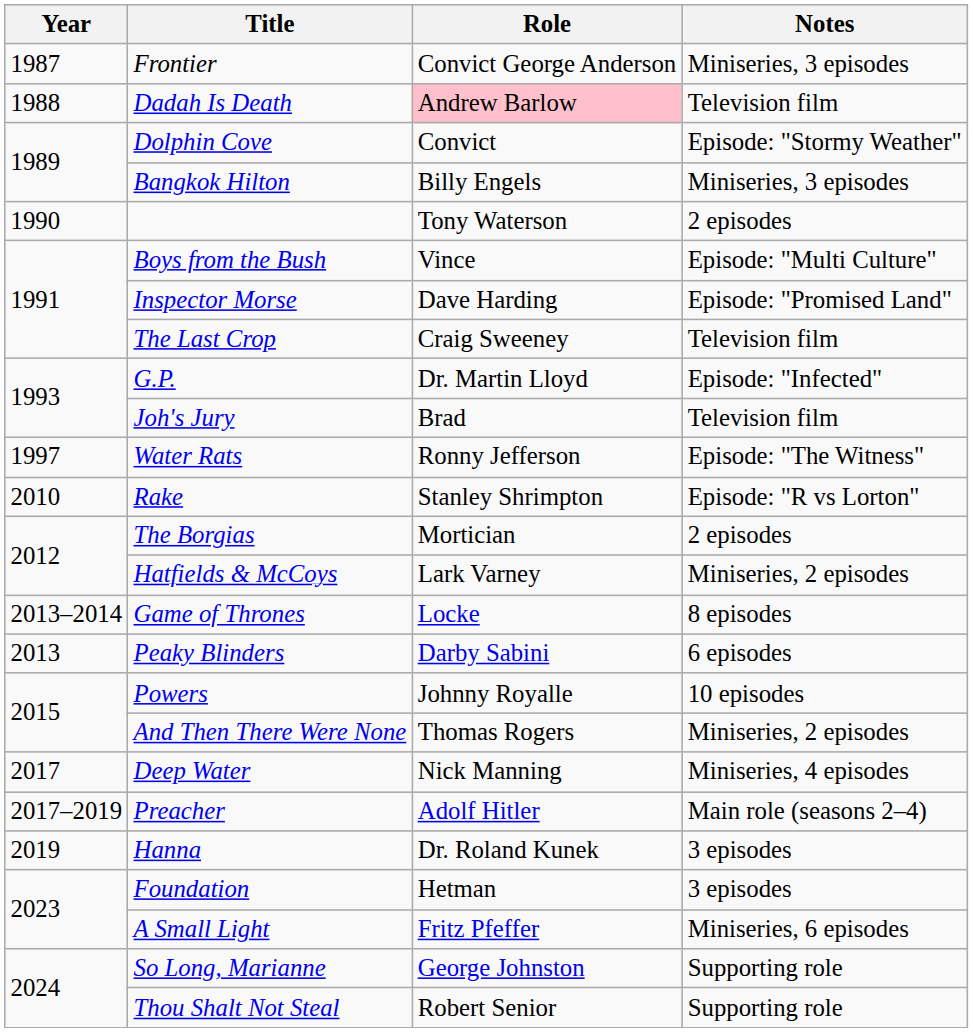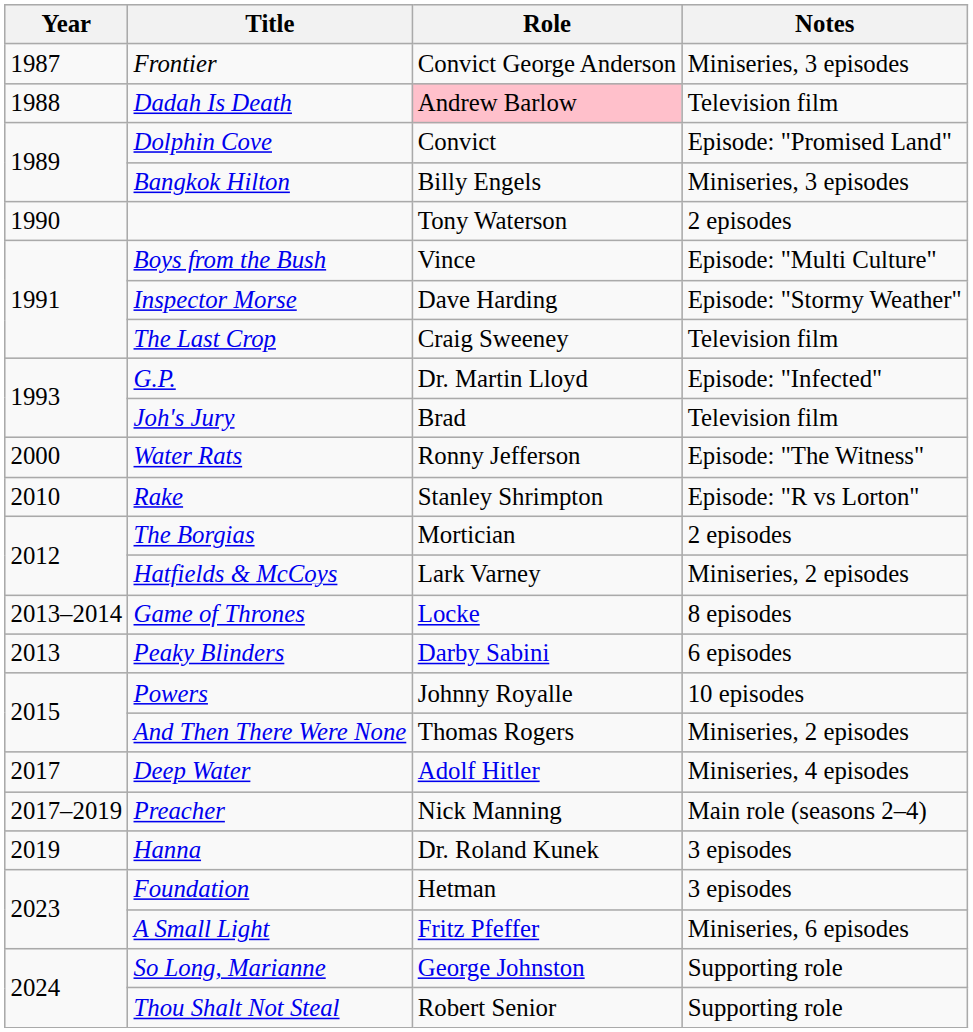 <table class="wikitable sortable">
 <tr>
 <th>Year</th>
 <th>Title</th>
 <th>Role</th>
 <th class="unsortable">Notes</th>
 </tr>
 <tr>
 <td>1987</td>
 <td><em>Frontier</em></td>
 <td>Convict George Anderson</td>
 <td>Miniseries, 3 episodes</td>
 </tr>
 <tr>
 <td>1988</td>
 <td><em><a href='#'>Dadah Is Death</a></em></td>
 <td style="background: pink;">Andrew Barlow</td>
 <td>Television film</td>
 </tr>
 <tr>
 <td rowspan="2">1989</td>
 <td><em><a href='#'>Dolphin Cove</a></em></td>
 <td>Convict</td>
-<td>Episode: "Stormy Weather"</td>
+<td>Episode: "Promised Land"</td>
 </tr>
 <tr>
 <td><em><a href='#'>Bangkok Hilton</a></em></td>
 <td>Billy Engels</td>
 <td>Miniseries, 3 episodes</td>
 </tr>
 <tr>
 <td>1990</td>
 <td><em></em></td>
 <td>Tony Waterson</td>
 <td>2 episodes</td>
 </tr>
 <tr>
 <td rowspan="3">1991</td>
 <td><em><a href='#'>Boys from the Bush</a></em></td>
 <td>Vince</td>
 <td>Episode: "Multi Culture"</td>
 </tr>
 <tr>
 <td><em><a href='#'>Inspector Morse</a></em></td>
 <td>Dave Harding</td>
-<td>Episode: "Promised Land"</td>
+<td>Episode: "Stormy Weather"</td>
 </tr>
 <tr>
 <td><em><a href='#'>The Last Crop</a></em></td>
 <td>Craig Sweeney</td>
 <td>Television film</td>
 </tr>
 <tr>
 <td rowspan="2">1993</td>
 <td><em><a href='#'>G.P.</a></em></td>
 <td>Dr. Martin Lloyd</td>
 <td>Episode: "Infected"</td>
 </tr>
 <tr>
 <td><em><a href='#'>Joh's Jury</a></em></td>
 <td>Brad</td>
 <td>Television film</td>
 </tr>
 <tr>
-<td>1997</td>
+<td>2000</td>
 <td><em><a href='#'>Water Rats</a></em></td>
 <td>Ronny Jefferson</td>
 <td>Episode: "The Witness"</td>
 </tr>
 <tr>
 <td>2010</td>
 <td><em><a href='#'>Rake</a></em></td>
 <td>Stanley Shrimpton</td>
 <td>Episode: "R vs Lorton"</td>
 </tr>
 <tr>
 <td rowspan="2">2012</td>
 <td><em><a href='#'>The Borgias</a></em></td>
 <td>Mortician</td>
 <td>2 episodes</td>
 </tr>
 <tr>
 <td><em><a href='#'>Hatfields & McCoys</a></em></td>
 <td>Lark Varney</td>
 <td>Miniseries, 2 episodes</td>
 </tr>
 <tr>
 <td>2013–2014</td>
 <td><em><a href='#'>Game of Thrones</a></em></td>
 <td><a href='#'>Locke</a></td>
 <td>8 episodes</td>
 </tr>
 <tr>
 <td>2013</td>
 <td><em><a href='#'>Peaky Blinders</a></em></td>
 <td><a href='#'>Darby Sabini</a></td>
 <td>6 episodes</td>
 </tr>
 <tr>
 <td rowspan="2">2015</td>
 <td><em><a href='#'>Powers</a></em></td>
 <td>Johnny Royalle</td>
 <td>10 episodes</td>
 </tr>
 <tr>
 <td><em><a href='#'>And Then There Were None</a></em></td>
 <td>Thomas Rogers</td>
 <td>Miniseries, 2 episodes</td>
 </tr>
 <tr>
 <td>2017</td>
 <td><em><a href='#'>Deep Water</a></em></td>
-<td>Nick Manning</td>
+<td><a href='#'>Adolf Hitler</a></td>
 <td>Miniseries, 4 episodes</td>
 </tr>
 <tr>
 <td>2017–2019</td>
 <td><em><a href='#'>Preacher</a></em></td>
-<td><a href='#'>Adolf Hitler</a></td>
+<td>Nick Manning</td>
 <td>Main role (seasons 2–4)</td>
 </tr>
 <tr>
 <td>2019</td>
 <td><em><a href='#'>Hanna</a></em></td>
 <td>Dr. Roland Kunek</td>
 <td>3 episodes</td>
 </tr>
 <tr>
 <td rowspan="2">2023</td>
 <td><em><a href='#'>Foundation</a></em></td>
 <td>Hetman</td>
 <td>3 episodes</td>
 </tr>
 <tr>
 <td><em><a href='#'>A Small Light</a></em></td>
 <td><a href='#'>Fritz Pfeffer</a></td>
 <td>Miniseries, 6 episodes</td>
 </tr>
 <tr>
 <td rowspan="2">2024</td>
 <td><em><a href='#'>So Long, Marianne</a></em></td>
 <td><a href='#'>George Johnston</a></td>
 <td>Supporting role</td>
 </tr>
 <tr>
 <td><em><a href='#'>Thou Shalt Not Steal</a></em></td>
 <td>Robert Senior</td>
 <td>Supporting role</td>
 </tr>
 </table>
